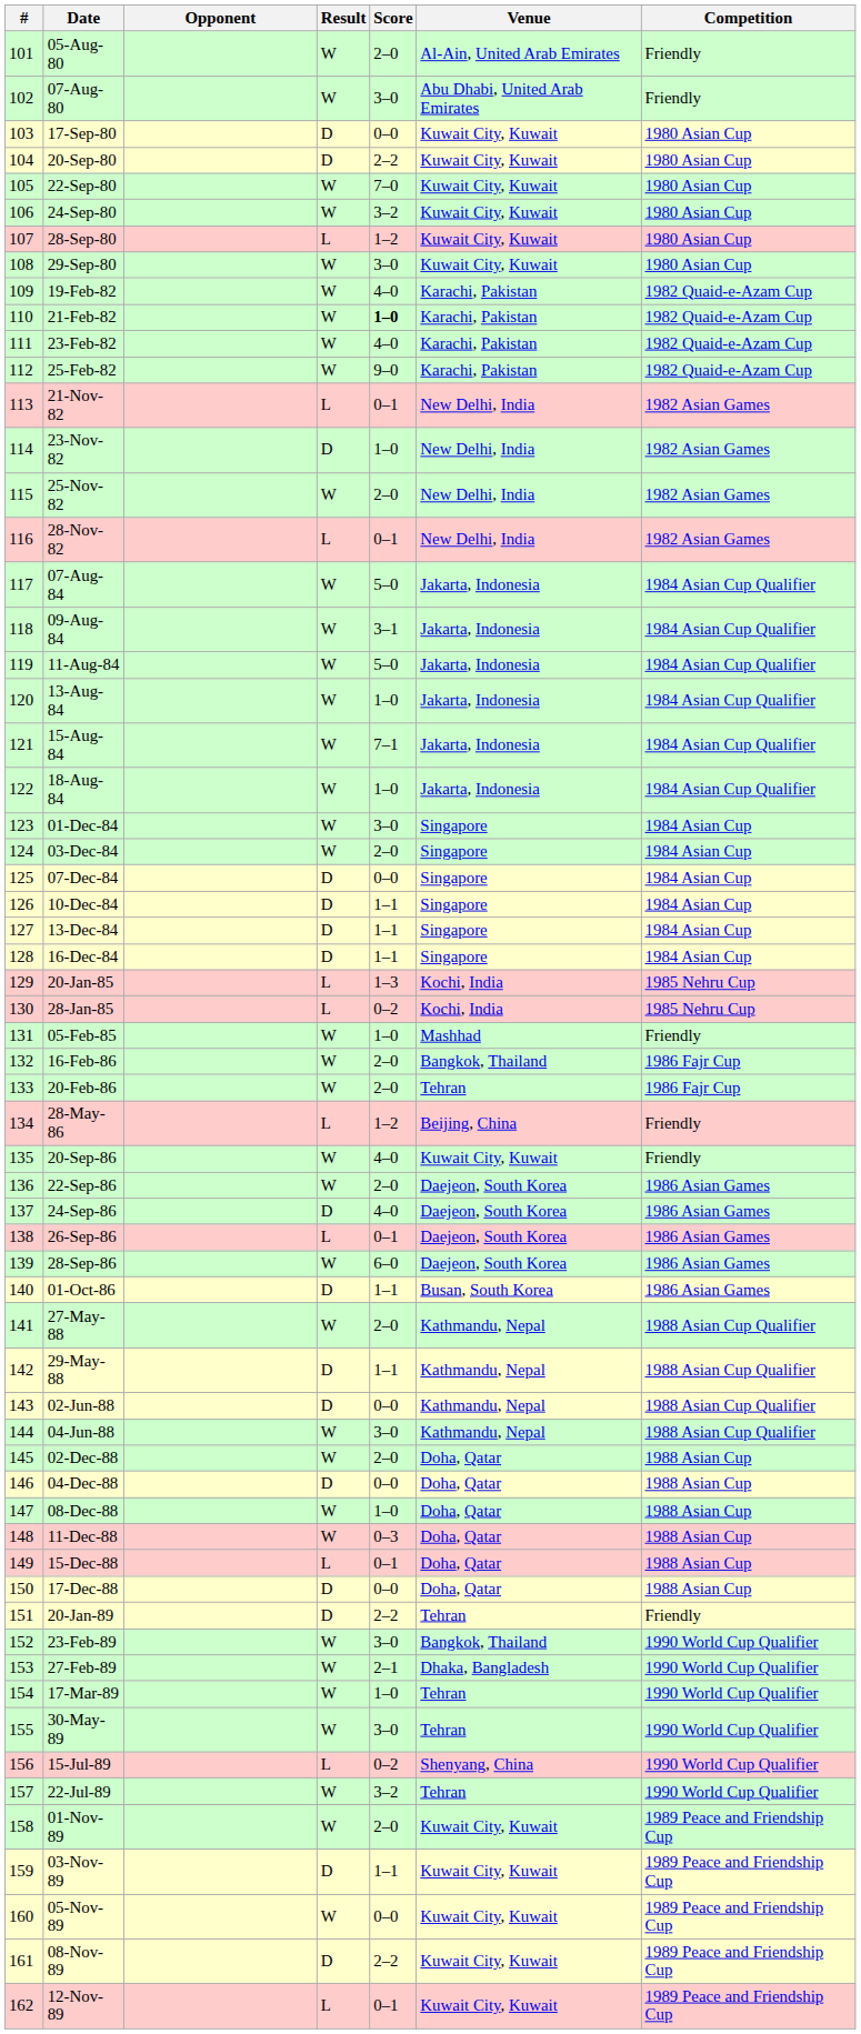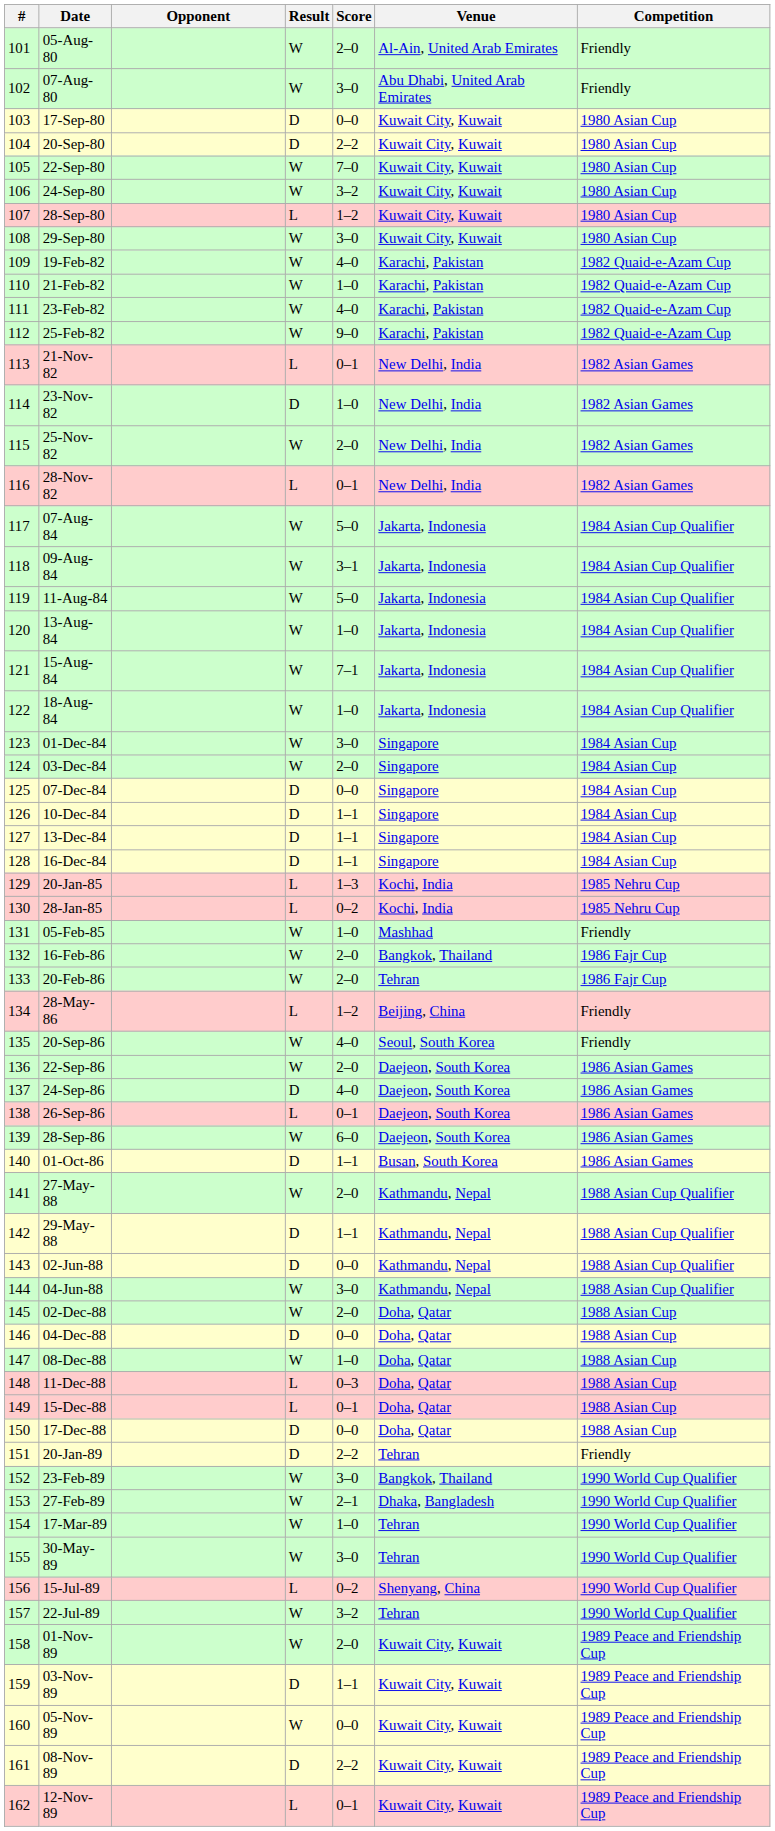 <table class="wikitable">
 <tr>
 <th width=30>#</th>
 <th width=70>Date</th>
 <th width=180>Opponent</th>
 <th>Result</th>
 <th>Score</th>
 <th width=210>Venue</th>
 <th width=200>Competition</th>
 </tr>
 <tr bgcolor=#CCFFCC>
 <td>101</td>
 <td>05-Aug-80</td>
 <td></td>
 <td>W</td>
 <td>2–0</td>
 <td><a href='#'>Al-Ain</a>, <a href='#'>United Arab Emirates</a></td>
 <td>Friendly</td>
 </tr>
 <tr bgcolor=#CCFFCC>
 <td>102</td>
 <td>07-Aug-80</td>
 <td></td>
 <td>W</td>
 <td>3–0</td>
 <td><a href='#'>Abu Dhabi</a>, <a href='#'>United Arab Emirates</a></td>
 <td>Friendly</td>
 </tr>
 <tr bgcolor=#FFFFCC>
 <td>103</td>
 <td>17-Sep-80</td>
 <td></td>
 <td>D</td>
 <td>0–0</td>
 <td><a href='#'>Kuwait City</a>, <a href='#'>Kuwait</a></td>
 <td><a href='#'>1980 Asian Cup</a></td>
 </tr>
 <tr bgcolor=#FFFFCC>
 <td>104</td>
 <td>20-Sep-80</td>
 <td></td>
 <td>D</td>
 <td>2–2</td>
 <td><a href='#'>Kuwait City</a>, <a href='#'>Kuwait</a></td>
 <td><a href='#'>1980 Asian Cup</a></td>
 </tr>
 <tr bgcolor=#CCFFCC>
 <td>105</td>
 <td>22-Sep-80</td>
 <td></td>
 <td>W</td>
 <td>7–0</td>
 <td><a href='#'>Kuwait City</a>, <a href='#'>Kuwait</a></td>
 <td><a href='#'>1980 Asian Cup</a></td>
 </tr>
 <tr bgcolor=#CCFFCC>
 <td>106</td>
 <td>24-Sep-80</td>
 <td></td>
 <td>W</td>
 <td>3–2</td>
 <td><a href='#'>Kuwait City</a>, <a href='#'>Kuwait</a></td>
 <td><a href='#'>1980 Asian Cup</a></td>
 </tr>
 <tr bgcolor=#FFCCCC>
 <td>107</td>
 <td>28-Sep-80</td>
 <td></td>
 <td>L</td>
 <td>1–2</td>
 <td><a href='#'>Kuwait City</a>, <a href='#'>Kuwait</a></td>
 <td><a href='#'>1980 Asian Cup</a></td>
 </tr>
 <tr bgcolor=#CCFFCC>
 <td>108</td>
 <td>29-Sep-80</td>
 <td></td>
 <td>W</td>
 <td>3–0</td>
 <td><a href='#'>Kuwait City</a>, <a href='#'>Kuwait</a></td>
 <td><a href='#'>1980 Asian Cup</a></td>
 </tr>
 <tr bgcolor=#CCFFCC>
 <td>109</td>
 <td>19-Feb-82</td>
 <td></td>
 <td>W</td>
 <td>4–0</td>
 <td><a href='#'>Karachi</a>, <a href='#'>Pakistan</a></td>
 <td><a href='#'>1982 Quaid-e-Azam Cup</a></td>
 </tr>
 <tr bgcolor=#CCFFCC>
 <td>110</td>
 <td>21-Feb-82</td>
 <td></td>
 <td>W</td>
-<td><strong>1–0</strong></td>
+<td>1–0</td>
 <td><a href='#'>Karachi</a>, <a href='#'>Pakistan</a></td>
 <td><a href='#'>1982 Quaid-e-Azam Cup</a></td>
 </tr>
 <tr bgcolor=#CCFFCC>
 <td>111</td>
 <td>23-Feb-82</td>
 <td></td>
 <td>W</td>
 <td>4–0</td>
 <td><a href='#'>Karachi</a>, <a href='#'>Pakistan</a></td>
 <td><a href='#'>1982 Quaid-e-Azam Cup</a></td>
 </tr>
 <tr bgcolor=#CCFFCC>
 <td>112</td>
 <td>25-Feb-82</td>
 <td></td>
 <td>W</td>
 <td>9–0</td>
 <td><a href='#'>Karachi</a>, <a href='#'>Pakistan</a></td>
 <td><a href='#'>1982 Quaid-e-Azam Cup</a></td>
 </tr>
 <tr bgcolor=#FFCCCC>
 <td>113</td>
 <td>21-Nov-82</td>
 <td></td>
 <td>L</td>
 <td>0–1</td>
 <td><a href='#'>New Delhi</a>, <a href='#'>India</a></td>
 <td><a href='#'>1982 Asian Games</a></td>
 </tr>
 <tr bgcolor=#CCFFCC>
 <td>114</td>
 <td>23-Nov-82</td>
 <td></td>
 <td>D</td>
 <td>1–0</td>
 <td><a href='#'>New Delhi</a>, <a href='#'>India</a></td>
 <td><a href='#'>1982 Asian Games</a></td>
 </tr>
 <tr bgcolor=#CCFFCC>
 <td>115</td>
 <td>25-Nov-82</td>
 <td></td>
 <td>W</td>
 <td>2–0</td>
 <td><a href='#'>New Delhi</a>, <a href='#'>India</a></td>
 <td><a href='#'>1982 Asian Games</a></td>
 </tr>
 <tr bgcolor=#FFCCCC>
 <td>116</td>
 <td>28-Nov-82</td>
 <td></td>
 <td>L</td>
 <td>0–1</td>
 <td><a href='#'>New Delhi</a>, <a href='#'>India</a></td>
 <td><a href='#'>1982 Asian Games</a></td>
 </tr>
 <tr bgcolor=#CCFFCC>
 <td>117</td>
 <td>07-Aug-84</td>
 <td></td>
 <td>W</td>
 <td>5–0</td>
 <td><a href='#'>Jakarta</a>, <a href='#'>Indonesia</a></td>
 <td><a href='#'>1984 Asian Cup Qualifier</a></td>
 </tr>
 <tr bgcolor=#CCFFCC>
 <td>118</td>
 <td>09-Aug-84</td>
 <td></td>
 <td>W</td>
 <td>3–1</td>
 <td><a href='#'>Jakarta</a>, <a href='#'>Indonesia</a></td>
 <td><a href='#'>1984 Asian Cup Qualifier</a></td>
 </tr>
 <tr bgcolor=#CCFFCC>
 <td>119</td>
 <td>11-Aug-84</td>
 <td></td>
 <td>W</td>
 <td>5–0</td>
 <td><a href='#'>Jakarta</a>, <a href='#'>Indonesia</a></td>
 <td><a href='#'>1984 Asian Cup Qualifier</a></td>
 </tr>
 <tr bgcolor=#CCFFCC>
 <td>120</td>
 <td>13-Aug-84</td>
 <td></td>
 <td>W</td>
 <td>1–0</td>
 <td><a href='#'>Jakarta</a>, <a href='#'>Indonesia</a></td>
 <td><a href='#'>1984 Asian Cup Qualifier</a></td>
 </tr>
 <tr bgcolor=#CCFFCC>
 <td>121</td>
 <td>15-Aug-84</td>
 <td></td>
 <td>W</td>
 <td>7–1</td>
 <td><a href='#'>Jakarta</a>, <a href='#'>Indonesia</a></td>
 <td><a href='#'>1984 Asian Cup Qualifier</a></td>
 </tr>
 <tr bgcolor=#CCFFCC>
 <td>122</td>
 <td>18-Aug-84</td>
 <td></td>
 <td>W</td>
 <td>1–0</td>
 <td><a href='#'>Jakarta</a>, <a href='#'>Indonesia</a></td>
 <td><a href='#'>1984 Asian Cup Qualifier</a></td>
 </tr>
 <tr bgcolor=#CCFFCC>
 <td>123</td>
 <td>01-Dec-84</td>
 <td></td>
 <td>W</td>
 <td>3–0</td>
 <td><a href='#'>Singapore</a></td>
 <td><a href='#'>1984 Asian Cup</a></td>
 </tr>
 <tr bgcolor=#CCFFCC>
 <td>124</td>
 <td>03-Dec-84</td>
 <td></td>
 <td>W</td>
 <td>2–0</td>
 <td><a href='#'>Singapore</a></td>
 <td><a href='#'>1984 Asian Cup</a></td>
 </tr>
 <tr bgcolor=#FFFFCC>
 <td>125</td>
 <td>07-Dec-84</td>
 <td></td>
 <td>D</td>
 <td>0–0</td>
 <td><a href='#'>Singapore</a></td>
 <td><a href='#'>1984 Asian Cup</a></td>
 </tr>
 <tr bgcolor=#FFFFCC>
 <td>126</td>
 <td>10-Dec-84</td>
 <td></td>
 <td>D</td>
 <td>1–1</td>
 <td><a href='#'>Singapore</a></td>
 <td><a href='#'>1984 Asian Cup</a></td>
 </tr>
 <tr bgcolor=#FFFFCC>
 <td>127</td>
 <td>13-Dec-84</td>
 <td></td>
 <td>D</td>
 <td>1–1</td>
 <td><a href='#'>Singapore</a></td>
 <td><a href='#'>1984 Asian Cup</a></td>
 </tr>
 <tr bgcolor=#FFFFCC>
 <td>128</td>
 <td>16-Dec-84</td>
 <td></td>
 <td>D</td>
 <td>1–1</td>
 <td><a href='#'>Singapore</a></td>
 <td><a href='#'>1984 Asian Cup</a></td>
 </tr>
 <tr bgcolor=#FFCCCC>
 <td>129</td>
 <td>20-Jan-85</td>
 <td></td>
 <td>L</td>
 <td>1–3</td>
 <td><a href='#'>Kochi</a>, <a href='#'>India</a></td>
 <td><a href='#'>1985 Nehru Cup</a></td>
 </tr>
 <tr bgcolor=#FFCCCC>
 <td>130</td>
 <td>28-Jan-85</td>
 <td></td>
 <td>L</td>
 <td>0–2</td>
 <td><a href='#'>Kochi</a>, <a href='#'>India</a></td>
 <td><a href='#'>1985 Nehru Cup</a></td>
 </tr>
 <tr bgcolor=#CCFFCC>
 <td>131</td>
 <td>05-Feb-85</td>
 <td></td>
 <td>W</td>
 <td>1–0</td>
 <td><a href='#'>Mashhad</a></td>
 <td>Friendly</td>
 </tr>
 <tr bgcolor=#CCFFCC>
 <td>132</td>
 <td>16-Feb-86</td>
 <td></td>
 <td>W</td>
 <td>2–0</td>
 <td><a href='#'>Bangkok</a>, <a href='#'>Thailand</a></td>
 <td><a href='#'>1986 Fajr Cup</a></td>
 </tr>
 <tr bgcolor=#CCFFCC>
 <td>133</td>
 <td>20-Feb-86</td>
 <td></td>
 <td>W</td>
 <td>2–0</td>
 <td><a href='#'>Tehran</a></td>
 <td><a href='#'>1986 Fajr Cup</a></td>
 </tr>
 <tr bgcolor=#FFCCCC>
 <td>134</td>
 <td>28-May-86</td>
 <td></td>
 <td>L</td>
 <td>1–2</td>
 <td><a href='#'>Beijing</a>, <a href='#'>China</a></td>
 <td>Friendly</td>
 </tr>
 <tr bgcolor=#CCFFCC>
 <td>135</td>
 <td>20-Sep-86</td>
 <td></td>
 <td>W</td>
 <td>4–0</td>
-<td><a href='#'>Kuwait City</a>, <a href='#'>Kuwait</a></td>
+<td><a href='#'>Seoul</a>, <a href='#'>South Korea</a></td>
 <td>Friendly</td>
 </tr>
 <tr bgcolor=#CCFFCC>
 <td>136</td>
 <td>22-Sep-86</td>
 <td></td>
 <td>W</td>
 <td>2–0</td>
 <td><a href='#'>Daejeon</a>, <a href='#'>South Korea</a></td>
 <td><a href='#'>1986 Asian Games</a></td>
 </tr>
 <tr bgcolor=#CCFFCC>
 <td>137</td>
 <td>24-Sep-86</td>
 <td></td>
 <td>D</td>
 <td>4–0</td>
 <td><a href='#'>Daejeon</a>, <a href='#'>South Korea</a></td>
 <td><a href='#'>1986 Asian Games</a></td>
 </tr>
 <tr bgcolor=#FFCCCC>
 <td>138</td>
 <td>26-Sep-86</td>
 <td></td>
 <td>L</td>
 <td>0–1</td>
 <td><a href='#'>Daejeon</a>, <a href='#'>South Korea</a></td>
 <td><a href='#'>1986 Asian Games</a></td>
 </tr>
 <tr bgcolor=#CCFFCC>
 <td>139</td>
 <td>28-Sep-86</td>
 <td></td>
 <td>W</td>
 <td>6–0</td>
 <td><a href='#'>Daejeon</a>, <a href='#'>South Korea</a></td>
 <td><a href='#'>1986 Asian Games</a></td>
 </tr>
 <tr bgcolor=#FFFFCC>
 <td>140</td>
 <td>01-Oct-86</td>
 <td></td>
 <td>D</td>
 <td>1–1</td>
 <td><a href='#'>Busan</a>, <a href='#'>South Korea</a></td>
 <td><a href='#'>1986 Asian Games</a></td>
 </tr>
 <tr bgcolor=#CCFFCC>
 <td>141</td>
 <td>27-May-88</td>
 <td></td>
 <td>W</td>
 <td>2–0</td>
 <td><a href='#'>Kathmandu</a>, <a href='#'>Nepal</a></td>
 <td><a href='#'>1988 Asian Cup Qualifier</a></td>
 </tr>
 <tr bgcolor=#FFFFCC>
 <td>142</td>
 <td>29-May-88</td>
 <td></td>
 <td>D</td>
 <td>1–1</td>
 <td><a href='#'>Kathmandu</a>, <a href='#'>Nepal</a></td>
 <td><a href='#'>1988 Asian Cup Qualifier</a></td>
 </tr>
 <tr bgcolor=#FFFFCC>
 <td>143</td>
 <td>02-Jun-88</td>
 <td></td>
 <td>D</td>
 <td>0–0</td>
 <td><a href='#'>Kathmandu</a>, <a href='#'>Nepal</a></td>
 <td><a href='#'>1988 Asian Cup Qualifier</a></td>
 </tr>
 <tr bgcolor=#CCFFCC>
 <td>144</td>
 <td>04-Jun-88</td>
 <td></td>
 <td>W</td>
 <td>3–0</td>
 <td><a href='#'>Kathmandu</a>, <a href='#'>Nepal</a></td>
 <td><a href='#'>1988 Asian Cup Qualifier</a></td>
 </tr>
 <tr bgcolor=#CCFFCC>
 <td>145</td>
 <td>02-Dec-88</td>
 <td></td>
 <td>W</td>
 <td>2–0</td>
 <td><a href='#'>Doha</a>, <a href='#'>Qatar</a></td>
 <td><a href='#'>1988 Asian Cup</a></td>
 </tr>
 <tr bgcolor=#FFFFCC>
 <td>146</td>
 <td>04-Dec-88</td>
 <td></td>
 <td>D</td>
 <td>0–0</td>
 <td><a href='#'>Doha</a>, <a href='#'>Qatar</a></td>
 <td><a href='#'>1988 Asian Cup</a></td>
 </tr>
 <tr bgcolor=#CCFFCC>
 <td>147</td>
 <td>08-Dec-88</td>
 <td></td>
 <td>W</td>
 <td>1–0</td>
 <td><a href='#'>Doha</a>, <a href='#'>Qatar</a></td>
 <td><a href='#'>1988 Asian Cup</a></td>
 </tr>
 <tr bgcolor=#FFCCCC>
 <td>148</td>
 <td>11-Dec-88</td>
 <td></td>
-<td>W</td>
+<td>L</td>
 <td>0–3</td>
 <td><a href='#'>Doha</a>, <a href='#'>Qatar</a></td>
 <td><a href='#'>1988 Asian Cup</a></td>
 </tr>
 <tr bgcolor=#FFCCCC>
 <td>149</td>
 <td>15-Dec-88</td>
 <td></td>
 <td>L</td>
 <td>0–1</td>
 <td><a href='#'>Doha</a>, <a href='#'>Qatar</a></td>
 <td><a href='#'>1988 Asian Cup</a></td>
 </tr>
 <tr bgcolor=#FFFFCC>
 <td>150</td>
 <td>17-Dec-88</td>
 <td></td>
 <td>D</td>
 <td>0–0</td>
 <td><a href='#'>Doha</a>, <a href='#'>Qatar</a></td>
 <td><a href='#'>1988 Asian Cup</a></td>
 </tr>
 <tr bgcolor=#FFFFCC>
 <td>151</td>
 <td>20-Jan-89</td>
 <td></td>
 <td>D</td>
 <td>2–2</td>
 <td><a href='#'>Tehran</a></td>
 <td>Friendly</td>
 </tr>
 <tr bgcolor=#CCFFCC>
 <td>152</td>
 <td>23-Feb-89</td>
 <td></td>
 <td>W</td>
 <td>3–0</td>
 <td><a href='#'>Bangkok</a>, <a href='#'>Thailand</a></td>
 <td><a href='#'>1990 World Cup Qualifier</a></td>
 </tr>
 <tr bgcolor=#CCFFCC>
 <td>153</td>
 <td>27-Feb-89</td>
 <td></td>
 <td>W</td>
 <td>2–1</td>
 <td><a href='#'>Dhaka</a>, <a href='#'>Bangladesh</a></td>
 <td><a href='#'>1990 World Cup Qualifier</a></td>
 </tr>
 <tr bgcolor=#CCFFCC>
 <td>154</td>
 <td>17-Mar-89</td>
 <td></td>
 <td>W</td>
 <td>1–0</td>
 <td><a href='#'>Tehran</a></td>
 <td><a href='#'>1990 World Cup Qualifier</a></td>
 </tr>
 <tr bgcolor=#CCFFCC>
 <td>155</td>
 <td>30-May-89</td>
 <td></td>
 <td>W</td>
 <td>3–0</td>
 <td><a href='#'>Tehran</a></td>
 <td><a href='#'>1990 World Cup Qualifier</a></td>
 </tr>
 <tr bgcolor=#FFCCCC>
 <td>156</td>
 <td>15-Jul-89</td>
 <td></td>
 <td>L</td>
 <td>0–2</td>
 <td><a href='#'>Shenyang</a>, <a href='#'>China</a></td>
 <td><a href='#'>1990 World Cup Qualifier</a></td>
 </tr>
 <tr bgcolor=#CCFFCC>
 <td>157</td>
 <td>22-Jul-89</td>
 <td></td>
 <td>W</td>
 <td>3–2</td>
 <td><a href='#'>Tehran</a></td>
 <td><a href='#'>1990 World Cup Qualifier</a></td>
 </tr>
 <tr bgcolor=#CCFFCC>
 <td>158</td>
 <td>01-Nov-89</td>
 <td></td>
 <td>W</td>
 <td>2–0</td>
 <td><a href='#'>Kuwait City</a>, <a href='#'>Kuwait</a></td>
 <td><a href='#'>1989 Peace and Friendship Cup</a></td>
 </tr>
 <tr bgcolor=#FFFFCC>
 <td>159</td>
 <td>03-Nov-89</td>
 <td></td>
 <td>D</td>
 <td>1–1</td>
 <td><a href='#'>Kuwait City</a>, <a href='#'>Kuwait</a></td>
 <td><a href='#'>1989 Peace and Friendship Cup</a></td>
 </tr>
 <tr bgcolor=#FFFFCC>
 <td>160</td>
 <td>05-Nov-89</td>
 <td></td>
 <td>W</td>
 <td>0–0</td>
 <td><a href='#'>Kuwait City</a>, <a href='#'>Kuwait</a></td>
 <td><a href='#'>1989 Peace and Friendship Cup</a></td>
 </tr>
 <tr bgcolor=#FFFFCC>
 <td>161</td>
 <td>08-Nov-89</td>
 <td></td>
 <td>D</td>
 <td>2–2</td>
 <td><a href='#'>Kuwait City</a>, <a href='#'>Kuwait</a></td>
 <td><a href='#'>1989 Peace and Friendship Cup</a></td>
 </tr>
 <tr bgcolor=#FFCCCC>
 <td>162</td>
 <td>12-Nov-89</td>
 <td></td>
 <td>L</td>
 <td>0–1</td>
 <td><a href='#'>Kuwait City</a>, <a href='#'>Kuwait</a></td>
 <td><a href='#'>1989 Peace and Friendship Cup</a></td>
 </tr>
 </table>
